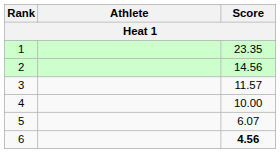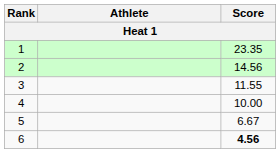 <table class=wikitable style="text-align:center">
 <tr>
 <th width=40>Rank</th>
 <th width=250>Athlete</th>
 <th width=70>Score</th>
 </tr>
 <tr>
 <th colspan=3>Heat 1</th>
 </tr>
 <tr bgcolor="ccffcc">
 <td>1</td>
 <td align=left></td>
 <td>23.35</td>
 </tr>
 <tr bgcolor="ccffcc">
 <td>2</td>
 <td align=left></td>
 <td>14.56</td>
 </tr>
 <tr>
 <td>3</td>
 <td align=left></td>
-<td>11.57</td>
+<td>11.55</td>
 </tr>
 <tr>
 <td>4</td>
 <td align=left></td>
 <td>10.00</td>
 </tr>
 <tr>
 <td>5</td>
 <td align=left></td>
-<td>6.07</td>
+<td>6.67</td>
 </tr>
 <tr>
 <td>6</td>
 <td align=left></td>
 <td><strong>4.56</strong></td>
 </tr>
 </table>
